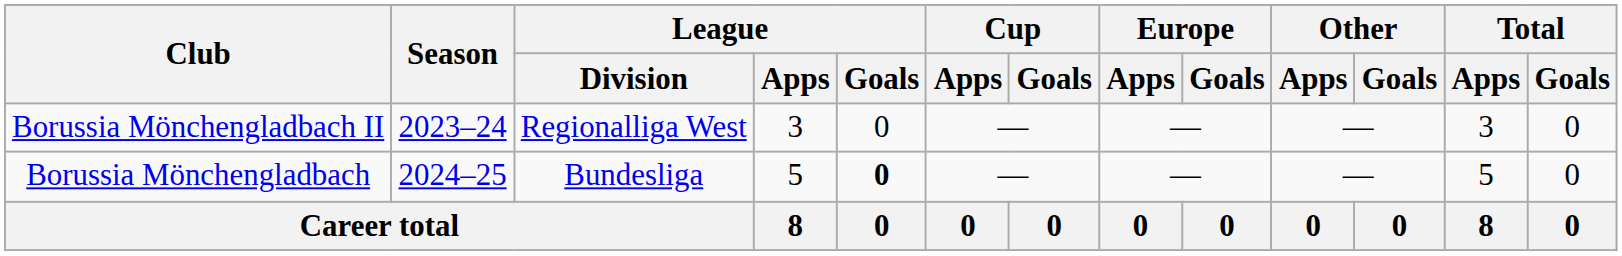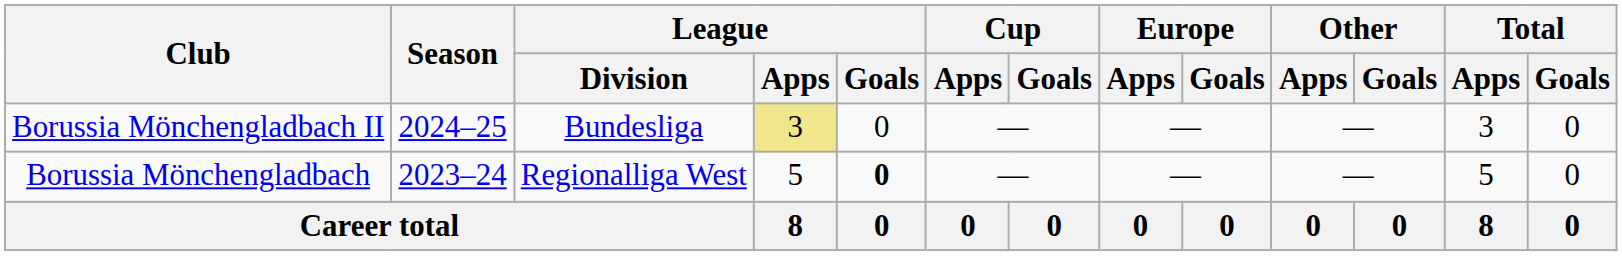 <table class="wikitable" style="text-align:center">
 <tr>
 <th rowspan="2">Club</th>
 <th rowspan="2">Season</th>
 <th colspan="3">League</th>
 <th colspan="2">Cup</th>
 <th colspan="2">Europe</th>
 <th colspan="2">Other</th>
 <th colspan="2">Total</th>
 </tr>
 <tr>
 <th>Division</th>
 <th>Apps</th>
 <th>Goals</th>
 <th>Apps</th>
 <th>Goals</th>
 <th>Apps</th>
 <th>Goals</th>
 <th>Apps</th>
 <th>Goals</th>
 <th>Apps</th>
 <th>Goals</th>
 </tr>
 <tr>
 <td><a href='#'>Borussia Mönchengladbach II</a></td>
-<td><a href='#'>2023–24</a></td>
-<td><a href='#'>Regionalliga West</a></td>
-<td>3</td>
+<td><a href='#'>2024–25</a></td>
+<td><a href='#'>Bundesliga</a></td>
+<td style="background: khaki;">3</td>
 <td>0</td>
 <td colspan="2">—</td>
 <td colspan="2">—</td>
 <td colspan="2">—</td>
 <td>3</td>
 <td>0</td>
 </tr>
 <tr>
 <td><a href='#'>Borussia Mönchengladbach</a></td>
-<td><a href='#'>2024–25</a></td>
-<td><a href='#'>Bundesliga</a></td>
+<td><a href='#'>2023–24</a></td>
+<td><a href='#'>Regionalliga West</a></td>
 <td>5</td>
 <td><strong>0</strong></td>
 <td colspan="2">—</td>
 <td colspan="2">—</td>
 <td colspan="2">—</td>
 <td>5</td>
 <td>0</td>
 </tr>
 <tr>
 <th colspan="3">Career total</th>
 <th>8</th>
 <th>0</th>
 <th>0</th>
 <th>0</th>
 <th>0</th>
 <th>0</th>
 <th>0</th>
 <th>0</th>
 <th>8</th>
 <th>0</th>
 </tr>
 </table>
